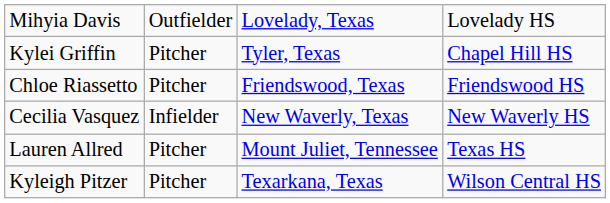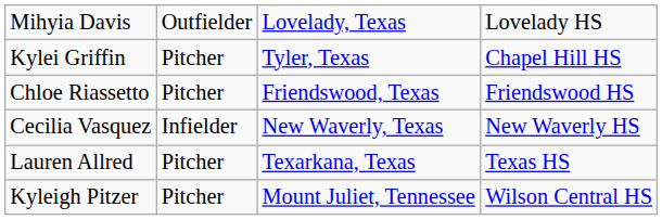 <table class="wikitable">
 <tr>
 <td>Mihyia Davis</td>
 <td>Outfielder</td>
 <td><a href='#'>Lovelady, Texas</a></td>
 <td>Lovelady HS</td>
 </tr>
 <tr>
 <td>Kylei Griffin</td>
 <td>Pitcher</td>
 <td><a href='#'>Tyler, Texas</a></td>
 <td><a href='#'>Chapel Hill HS</a></td>
 </tr>
 <tr>
 <td>Chloe Riassetto</td>
 <td>Pitcher</td>
 <td><a href='#'>Friendswood, Texas</a></td>
 <td><a href='#'>Friendswood HS</a></td>
 </tr>
 <tr>
 <td>Cecilia Vasquez</td>
 <td>Infielder</td>
 <td><a href='#'>New Waverly, Texas</a></td>
 <td><a href='#'>New Waverly HS</a></td>
 </tr>
 <tr>
 <td>Lauren Allred</td>
 <td>Pitcher</td>
-<td><a href='#'>Mount Juliet, Tennessee</a></td>
+<td><a href='#'>Texarkana, Texas</a></td>
 <td><a href='#'>Texas HS</a></td>
 </tr>
 <tr>
 <td>Kyleigh Pitzer</td>
 <td>Pitcher</td>
-<td><a href='#'>Texarkana, Texas</a></td>
+<td><a href='#'>Mount Juliet, Tennessee</a></td>
 <td><a href='#'>Wilson Central HS</a></td>
 </tr>
 </table>
